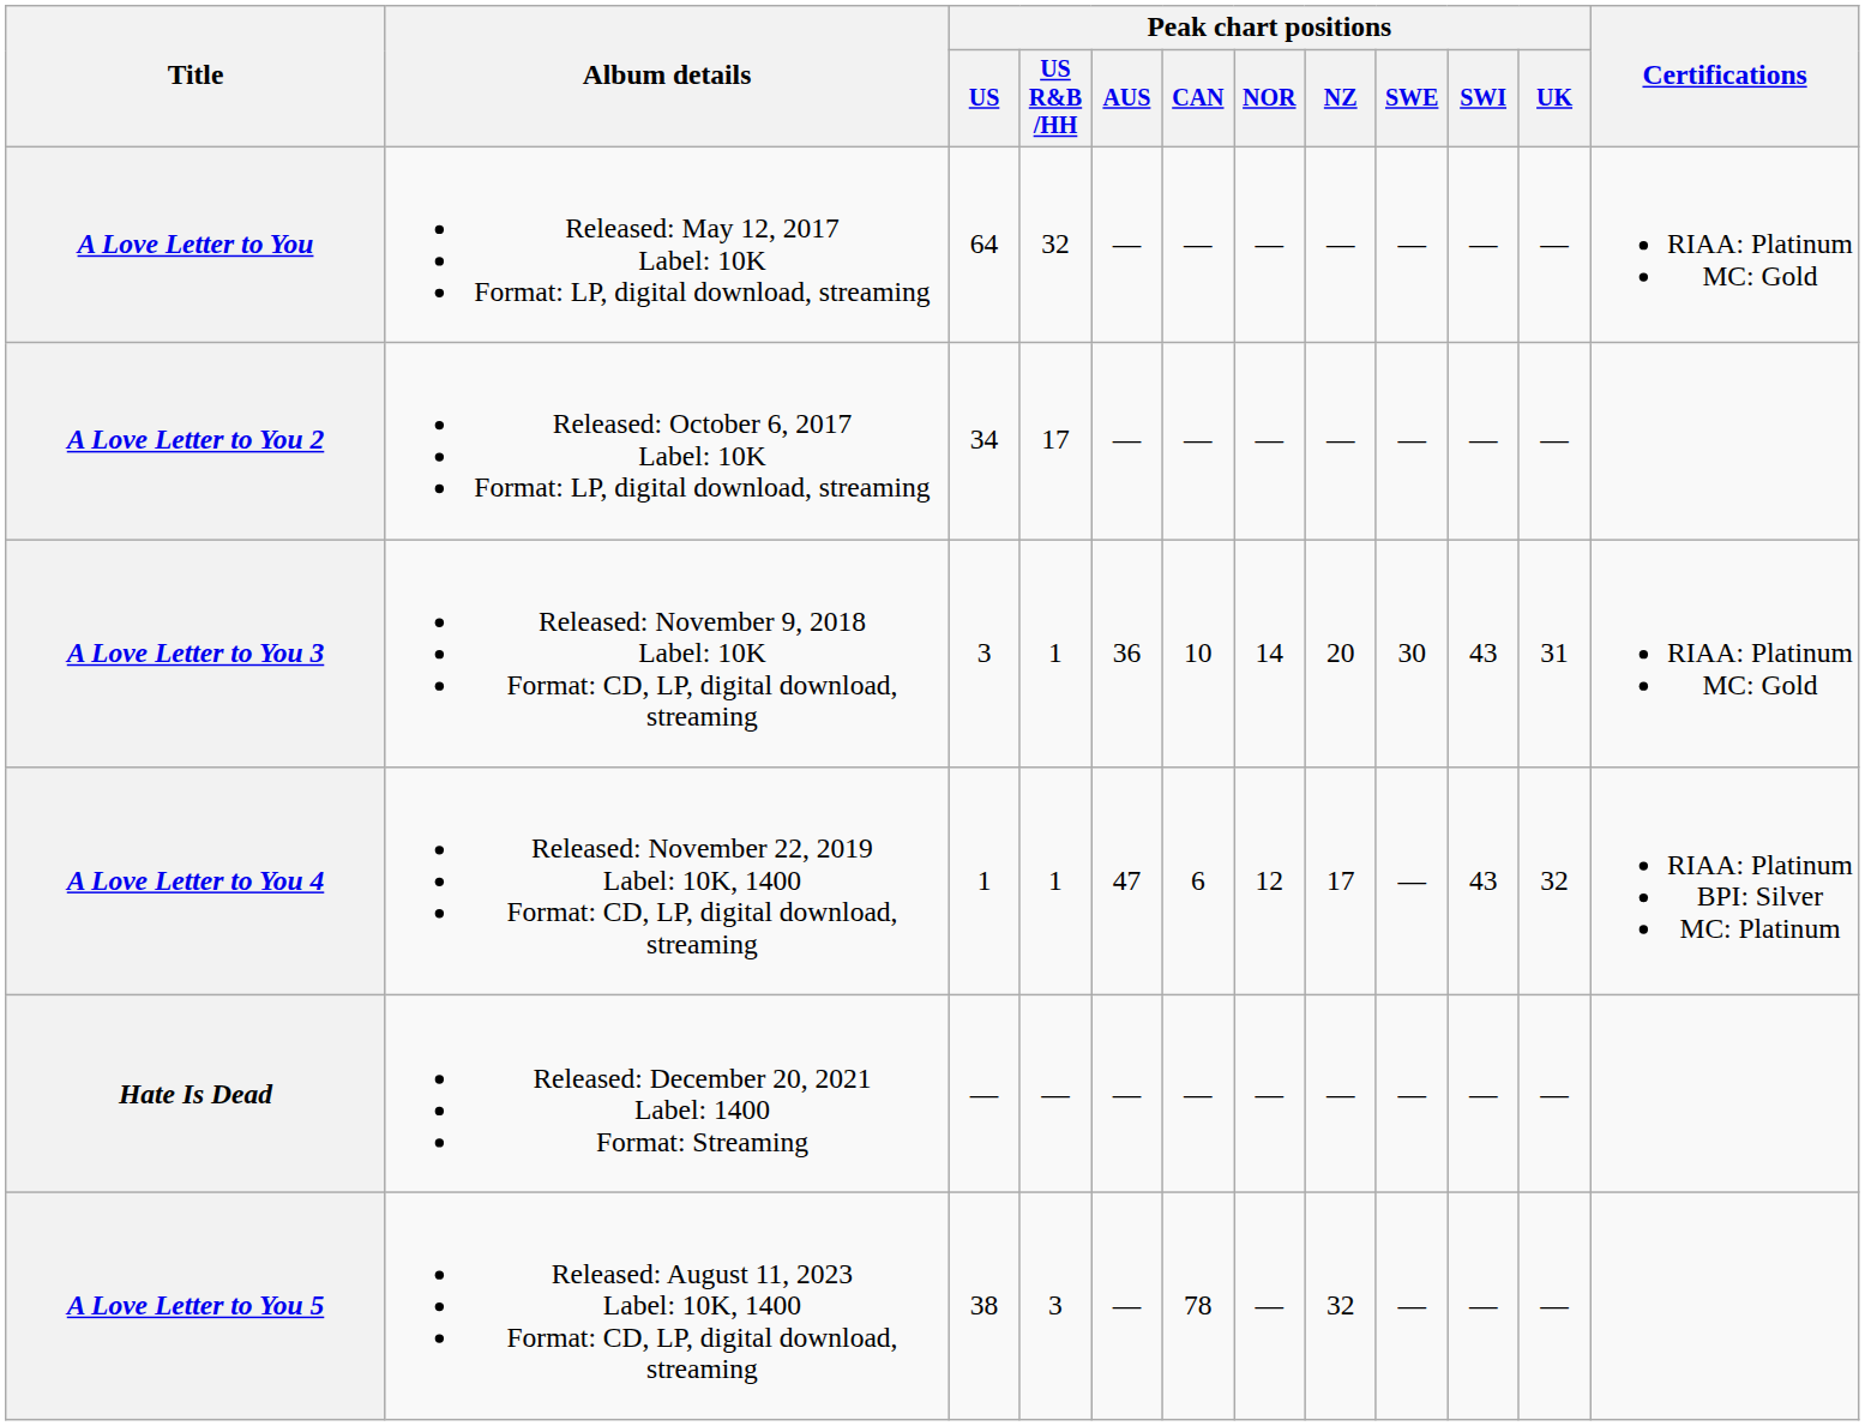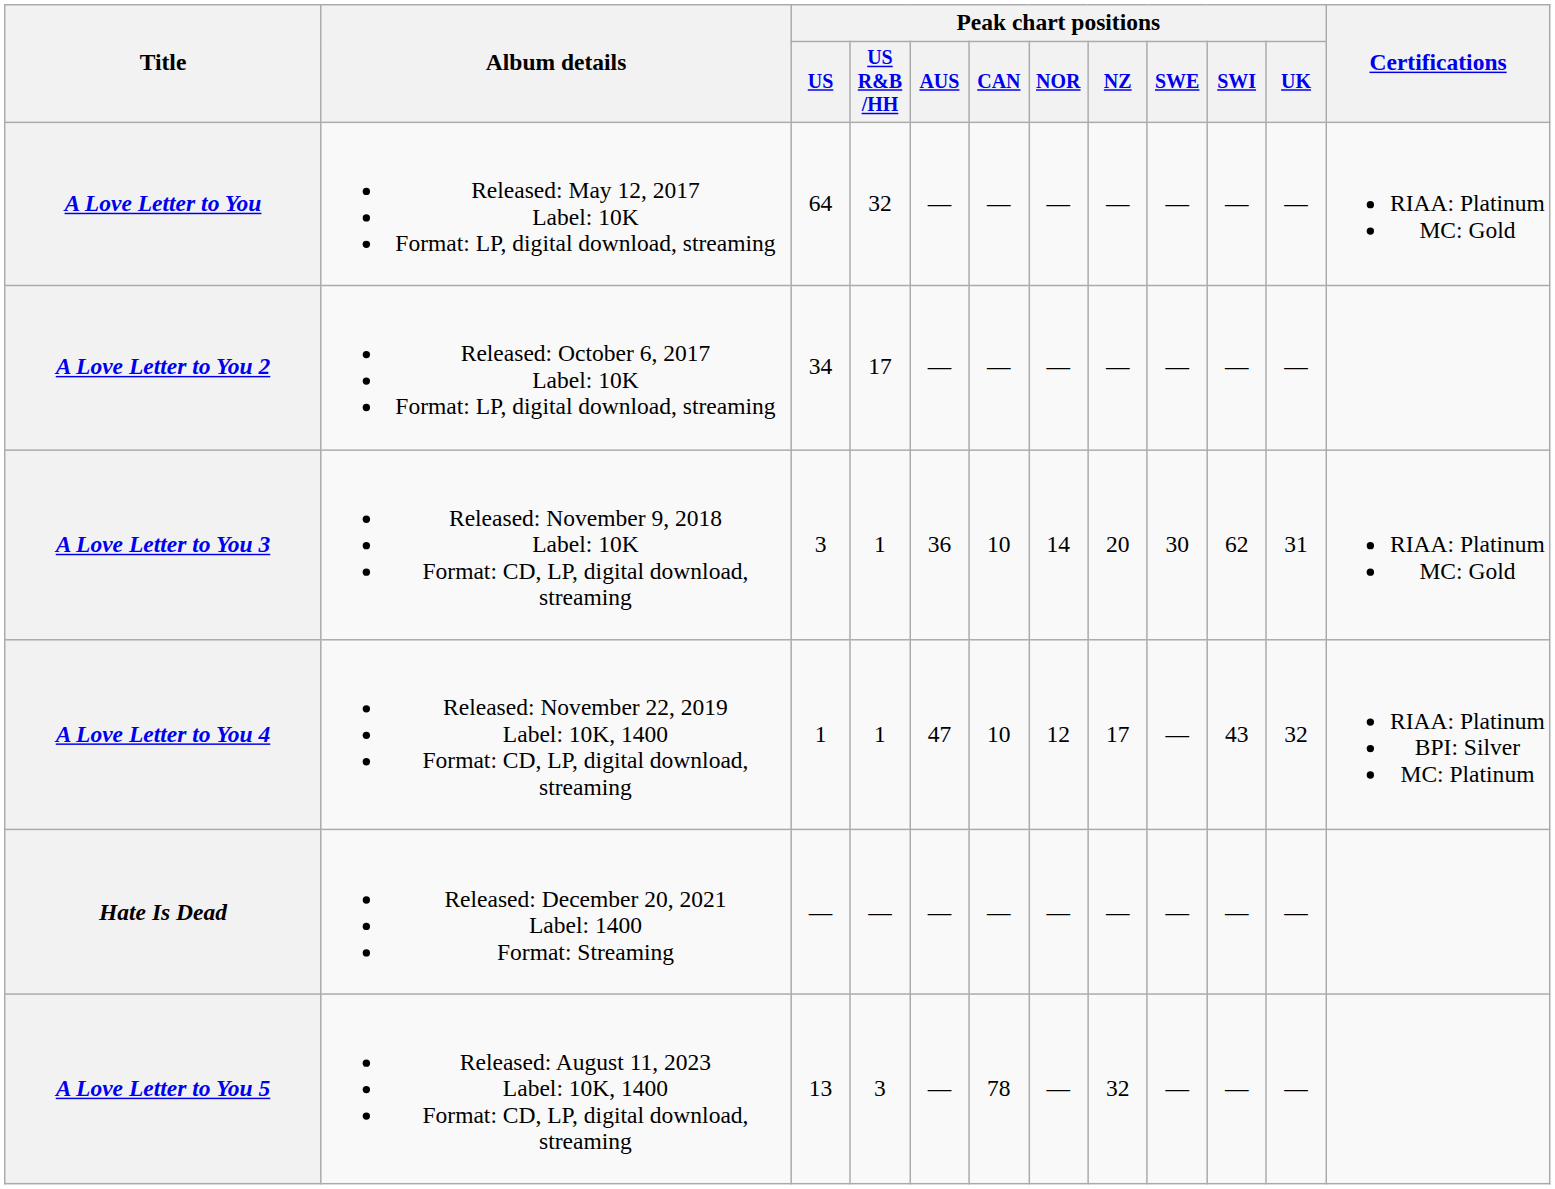 <table class="wikitable plainrowheaders" style="text-align:center;">
 <tr>
 <th scope="col" rowspan="2" style="width:13em;">Title</th>
 <th scope="col" rowspan="2" style="width:19.5em;">Album details</th>
 <th scope="col" colspan="9">Peak chart positions</th>
 <th scope="col" rowspan="2"><a href='#'>Certifications</a></th>
 </tr>
 <tr>
 <th scope="col" style="width:2.5em; font-size:85%"><a href='#'>US</a><br></th>
 <th scope="col" style="width:2.5em;font-size:85%;"><a href='#'>US<br>R&B<br>/HH</a><br></th>
 <th style="width:2.5em; font-size:85%"><a href='#'>AUS</a><br></th>
 <th style="width:2.5em; font-size:85%"><a href='#'>CAN</a><br></th>
 <th style="width:2.5em; font-size:85%"><a href='#'>NOR</a><br></th>
 <th style="width:2.5em; font-size:85%"><a href='#'>NZ</a><br></th>
 <th style="width:2.5em; font-size:85%"><a href='#'>SWE</a><br></th>
 <th style="width:2.5em; font-size:85%"><a href='#'>SWI</a><br></th>
 <th style="width:2.5em; font-size:85%"><a href='#'>UK</a><br></th>
 </tr>
 <tr>
 <th scope="row"><em><a href='#'>A Love Letter to You</a></em></th>
 <td><br><ul><li>Released: May 12, 2017</li><li>Label:  10K</li><li>Format: LP, digital download, streaming</li></ul></td>
 <td>64</td>
 <td>32</td>
 <td>—</td>
 <td>—</td>
 <td>—</td>
 <td>—</td>
 <td>—</td>
 <td>—</td>
 <td>—</td>
 <td><br><ul><li>RIAA: Platinum</li><li>MC: Gold</li></ul></td>
 </tr>
 <tr>
 <th scope="row"><em><a href='#'>A Love Letter to You 2</a></em></th>
 <td><br><ul><li>Released: October 6, 2017</li><li>Label: 10K</li><li>Format: LP, digital download, streaming</li></ul></td>
 <td>34</td>
 <td>17</td>
 <td>—</td>
 <td>—</td>
 <td>—</td>
 <td>—</td>
 <td>—</td>
 <td>—</td>
 <td>—</td>
 <td></td>
 </tr>
 <tr>
 <th scope="row"><em><a href='#'>A Love Letter to You 3</a></em></th>
 <td><br><ul><li>Released: November 9, 2018</li><li>Label: 10K</li><li>Format: CD, LP, digital download, streaming</li></ul></td>
 <td>3</td>
 <td>1</td>
 <td>36</td>
 <td>10</td>
 <td>14</td>
 <td>20</td>
 <td>30</td>
-<td>43</td>
+<td>62</td>
 <td>31</td>
 <td><br><ul><li>RIAA: Platinum</li><li>MC: Gold</li></ul></td>
 </tr>
 <tr>
 <th scope="row"><em><a href='#'>A Love Letter to You 4</a></em></th>
 <td><br><ul><li>Released: November 22, 2019</li><li>Label:  10K, 1400</li><li>Format: CD, LP, digital download, streaming</li></ul></td>
 <td>1</td>
 <td>1</td>
 <td>47</td>
-<td>6</td>
+<td>10</td>
 <td>12</td>
 <td>17</td>
 <td>—</td>
 <td>43</td>
 <td>32</td>
 <td><br><ul><li>RIAA: Platinum</li><li>BPI: Silver</li><li>MC: Platinum</li></ul></td>
 </tr>
 <tr>
 <th scope="row"><em>Hate Is Dead</em></th>
 <td><br><ul><li>Released: December 20, 2021</li><li>Label: 1400</li><li>Format: Streaming</li></ul></td>
 <td>—</td>
 <td>—</td>
 <td>—</td>
 <td>—</td>
 <td>—</td>
 <td>—</td>
 <td>—</td>
 <td>—</td>
 <td>—</td>
 <td></td>
 </tr>
 <tr>
 <th scope="row"><em><a href='#'>A Love Letter to You 5</a></em></th>
 <td><br><ul><li>Released: August 11, 2023</li><li>Label: 10K, 1400</li><li>Format: CD, LP, digital download, streaming</li></ul></td>
-<td>38</td>
+<td>13</td>
 <td>3</td>
 <td>—</td>
 <td>78</td>
 <td>—</td>
 <td>32</td>
 <td>—</td>
 <td>—</td>
 <td>—</td>
 <td></td>
 </tr>
 </table>
